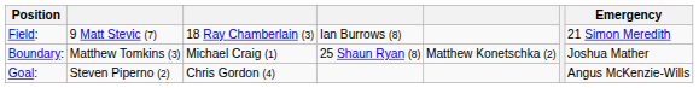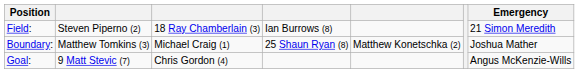 <table class="wikitable" style="font-size: 95%;">
 <tr>
 <th>Position</th>
 <th></th>
 <th></th>
 <th></th>
 <th></th>
 <th rowspan="4"></th>
 <th>Emergency</th>
 </tr>
 <tr>
 <td><a href='#'>Field</a>:</td>
-<td>9 <a href='#'>Matt Stevic</a> <small>(7)</small></td>
+<td>Steven Piperno <small>(2)</small></td>
 <td>18 <a href='#'>Ray Chamberlain</a> <small>(3)</small></td>
 <td>Ian Burrows <small>(8)</small></td>
 <td></td>
 <td>21 <a href='#'>Simon Meredith</a></td>
 </tr>
 <tr>
 <td><a href='#'>Boundary</a>:</td>
 <td>Matthew Tomkins <small>(3)</small></td>
 <td>Michael Craig <small>(1)</small></td>
 <td>25 <a href='#'>Shaun Ryan</a> <small>(8)</small></td>
 <td>Matthew Konetschka <small>(2)</small></td>
 <td>Joshua Mather</td>
 </tr>
 <tr>
 <td><a href='#'>Goal</a>:</td>
-<td>Steven Piperno <small>(2)</small></td>
+<td>9 <a href='#'>Matt Stevic</a> <small>(7)</small></td>
 <td>Chris Gordon <small>(4)</small></td>
 <td></td>
 <td></td>
 <td>Angus McKenzie-Wills</td>
 </tr>
 </table>
